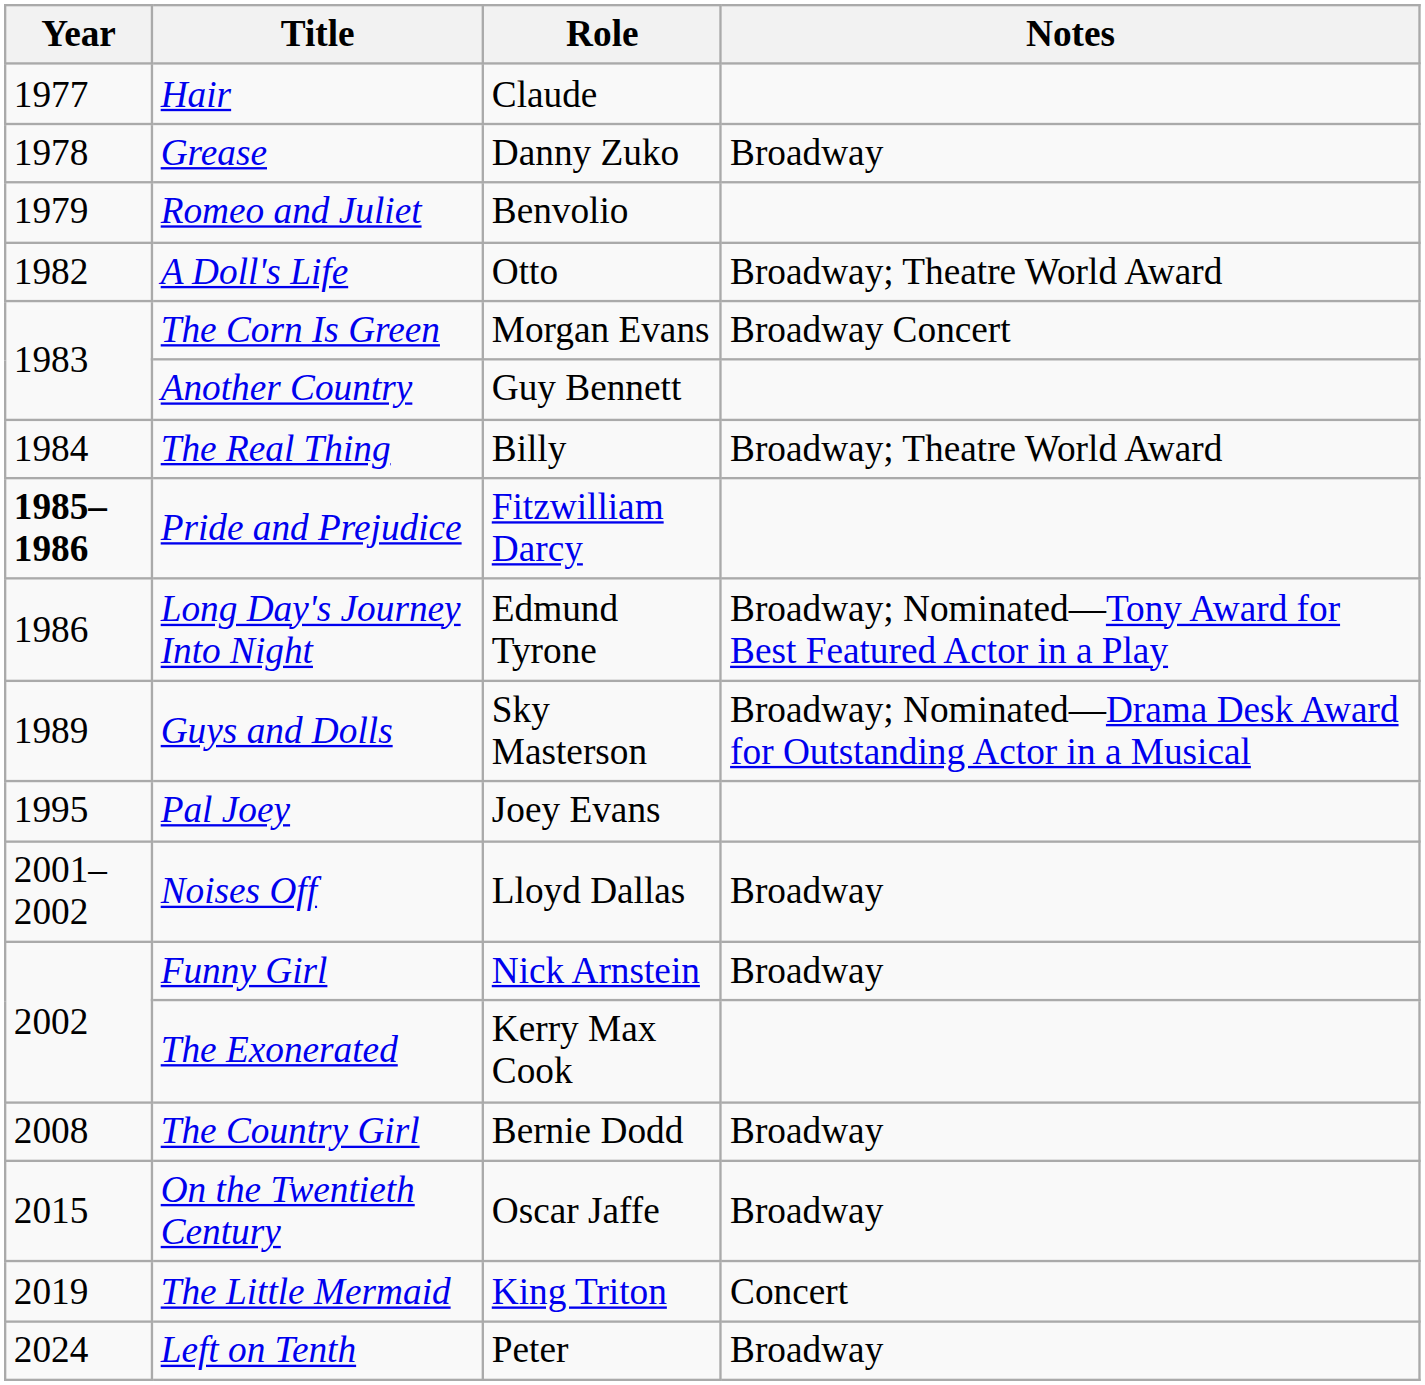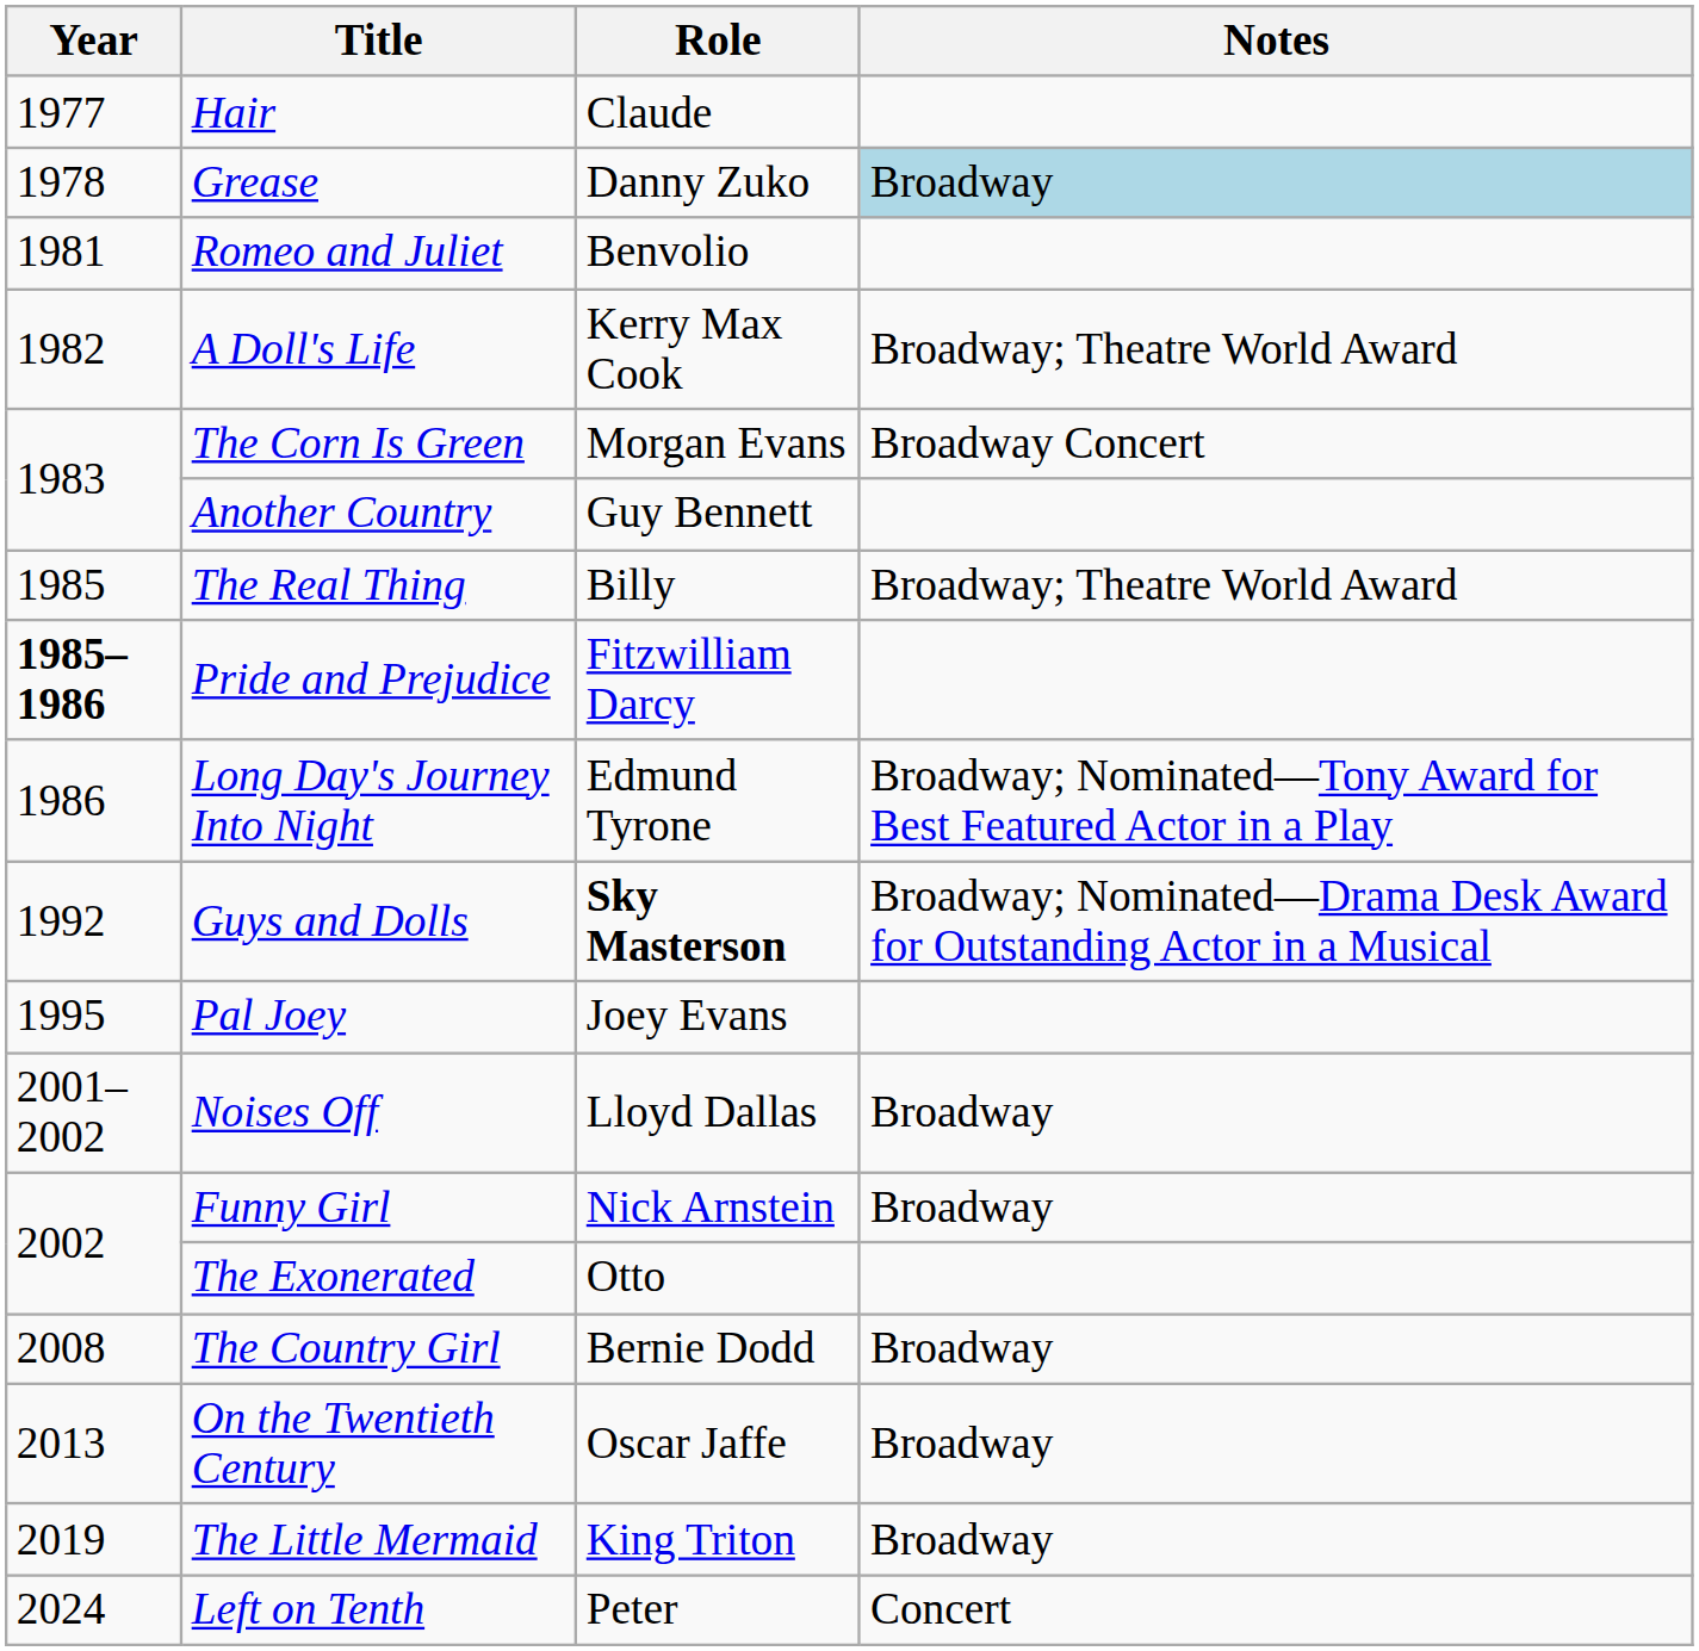 <table class="wikitable sortable">
 <tr>
 <th>Year</th>
 <th>Title</th>
 <th>Role</th>
 <th class="unsortable">Notes</th>
 </tr>
 <tr>
 <td>1977</td>
 <td><em><a href='#'>Hair</a></em></td>
 <td>Claude</td>
 <td></td>
 </tr>
 <tr>
 <td>1978</td>
 <td><em><a href='#'>Grease</a></em></td>
 <td>Danny Zuko</td>
-<td>Broadway</td>
+<td style="background: lightblue;">Broadway</td>
 </tr>
 <tr>
-<td>1979</td>
+<td>1981</td>
 <td><em><a href='#'>Romeo and Juliet</a></em></td>
 <td>Benvolio</td>
 <td></td>
 </tr>
 <tr>
 <td>1982</td>
 <td><em><a href='#'>A Doll's Life</a></em></td>
-<td>Otto</td>
+<td>Kerry Max Cook</td>
 <td>Broadway; Theatre World Award</td>
 </tr>
 <tr>
 <td rowspan=2>1983</td>
 <td><em><a href='#'>The Corn Is Green</a></em></td>
 <td>Morgan Evans</td>
 <td>Broadway Concert</td>
 </tr>
 <tr>
 <td><em><a href='#'>Another Country</a></em></td>
 <td>Guy Bennett</td>
 <td></td>
 </tr>
 <tr>
-<td>1984</td>
+<td>1985</td>
 <td><em><a href='#'>The Real Thing</a></em></td>
 <td>Billy</td>
 <td>Broadway; Theatre World Award</td>
 </tr>
 <tr>
 <td><strong>1985–1986</strong></td>
 <td><em><a href='#'>Pride and Prejudice</a></em></td>
 <td><a href='#'>Fitzwilliam Darcy</a></td>
 <td></td>
 </tr>
 <tr>
 <td>1986</td>
 <td><em><a href='#'>Long Day's Journey Into Night</a></em></td>
 <td>Edmund Tyrone</td>
 <td>Broadway; Nominated—<a href='#'>Tony Award for Best Featured Actor in a Play</a></td>
 </tr>
 <tr>
-<td>1989</td>
+<td>1992</td>
 <td><em><a href='#'>Guys and Dolls</a></em></td>
-<td>Sky Masterson</td>
+<td><strong>Sky Masterson</strong></td>
 <td>Broadway; Nominated—<a href='#'>Drama Desk Award for Outstanding Actor in a Musical</a></td>
 </tr>
 <tr>
 <td>1995</td>
 <td><em><a href='#'>Pal Joey</a></em></td>
 <td>Joey Evans</td>
 <td></td>
 </tr>
 <tr>
 <td>2001–2002</td>
 <td><em><a href='#'>Noises Off</a></em></td>
 <td>Lloyd Dallas</td>
 <td>Broadway</td>
 </tr>
 <tr>
 <td rowspan=2>2002</td>
 <td><em><a href='#'>Funny Girl</a></em></td>
 <td><a href='#'>Nick Arnstein</a></td>
 <td>Broadway</td>
 </tr>
 <tr>
 <td><em><a href='#'>The Exonerated</a></em></td>
-<td>Kerry Max Cook</td>
+<td>Otto</td>
 <td></td>
 </tr>
 <tr>
 <td>2008</td>
 <td><em><a href='#'>The Country Girl</a></em></td>
 <td>Bernie Dodd</td>
 <td>Broadway</td>
 </tr>
 <tr>
-<td>2015</td>
+<td>2013</td>
 <td><em><a href='#'>On the Twentieth Century</a></em></td>
 <td>Oscar Jaffe</td>
 <td>Broadway</td>
 </tr>
 <tr>
 <td>2019</td>
 <td><a href='#'><em>The Little Mermaid</em></a></td>
 <td><a href='#'>King Triton</a></td>
-<td>Concert</td>
+<td>Broadway</td>
 </tr>
 <tr>
 <td>2024</td>
 <td><a href='#'><em>Left on Tenth</em></a></td>
 <td>Peter</td>
-<td>Broadway</td>
+<td>Concert</td>
 </tr>
 </table>
